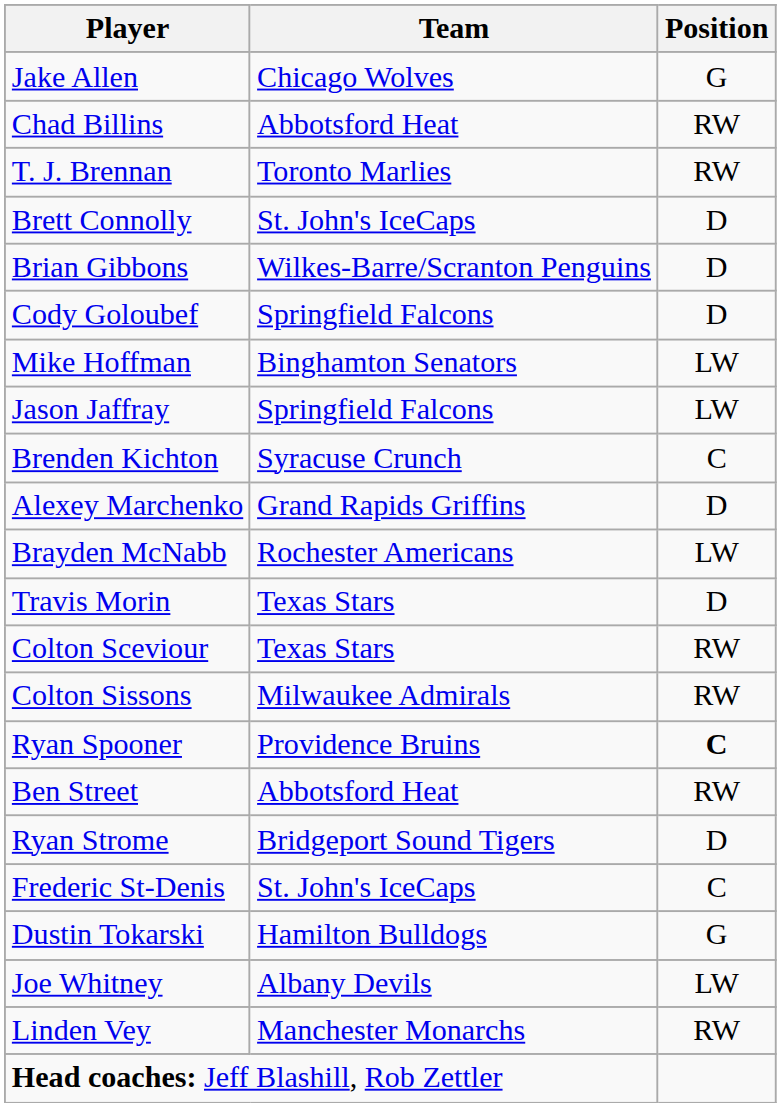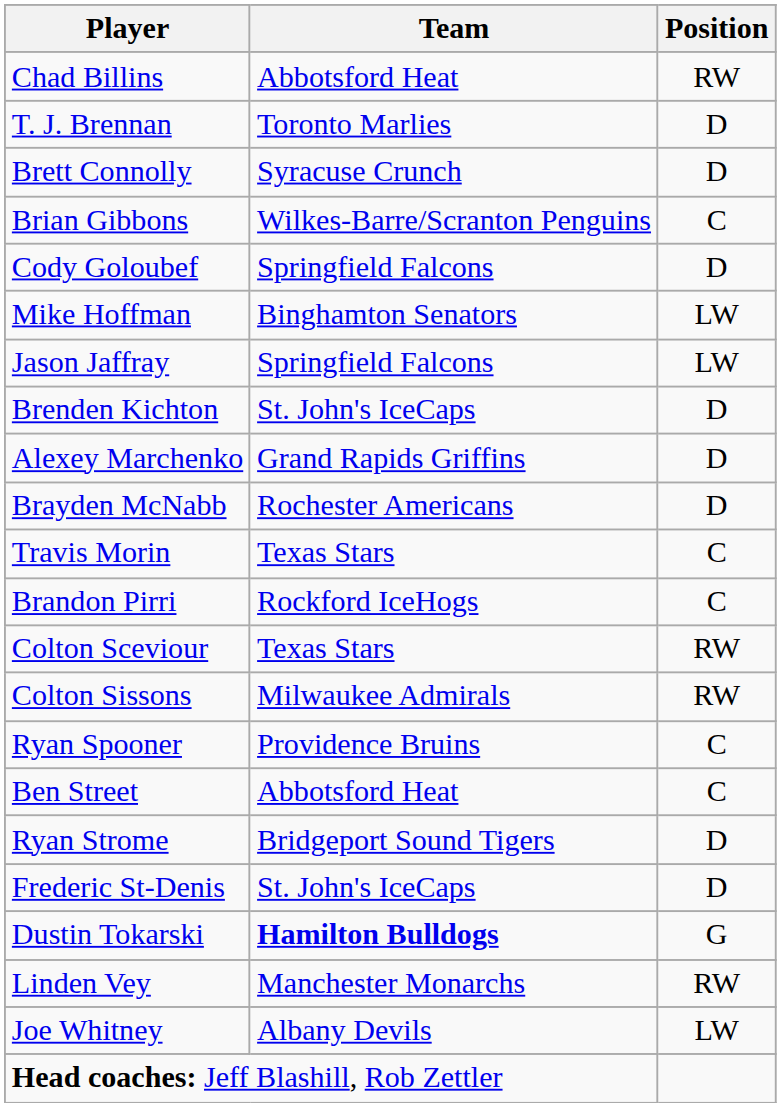 <table class="wikitable" text-align:center;">
 <tr>
 <th>Player</th>
 <th>Team</th>
 <th>Position</th>
-</tr>
-<tr>
-<td align=left><a href='#'>Jake Allen</a></td>
-<td><a href='#'>Chicago Wolves</a></td>
-<td style="text-align:center">G</td>
 </tr>
 <tr>
 <td align=left><a href='#'>Chad Billins</a></td>
 <td><a href='#'>Abbotsford Heat</a></td>
 <td style="text-align:center">RW</td>
 </tr>
 <tr>
 <td align=left><a href='#'>T. J. Brennan</a></td>
 <td><a href='#'>Toronto Marlies</a></td>
-<td style="text-align:center">RW</td>
+<td style="text-align:center">D</td>
 </tr>
 <tr>
 <td align=left><a href='#'>Brett Connolly</a></td>
-<td><a href='#'>St. John's IceCaps</a></td>
+<td><a href='#'>Syracuse Crunch</a></td>
 <td style="text-align:center">D</td>
 </tr>
 <tr>
 <td align=left><a href='#'>Brian Gibbons</a></td>
 <td><a href='#'>Wilkes-Barre/Scranton Penguins</a></td>
-<td style="text-align:center">D</td>
+<td style="text-align:center">C</td>
 </tr>
 <tr>
 <td align=left><a href='#'>Cody Goloubef</a></td>
 <td><a href='#'>Springfield Falcons</a></td>
 <td style="text-align:center">D</td>
 </tr>
 <tr>
 <td align=left><a href='#'>Mike Hoffman</a></td>
 <td><a href='#'>Binghamton Senators</a></td>
 <td style="text-align:center">LW</td>
 </tr>
 <tr>
 <td align=left><a href='#'>Jason Jaffray</a></td>
 <td><a href='#'>Springfield Falcons</a></td>
 <td style="text-align:center">LW</td>
 </tr>
 <tr>
 <td align=left><a href='#'>Brenden Kichton</a></td>
-<td><a href='#'>Syracuse Crunch</a></td>
-<td style="text-align:center">C</td>
+<td><a href='#'>St. John's IceCaps</a></td>
+<td style="text-align:center">D</td>
 </tr>
 <tr>
 <td align=left><a href='#'>Alexey Marchenko</a></td>
 <td><a href='#'>Grand Rapids Griffins</a></td>
 <td style="text-align:center">D</td>
 </tr>
 <tr>
 <td align=left><a href='#'>Brayden McNabb</a></td>
 <td><a href='#'>Rochester Americans</a></td>
-<td style="text-align:center">LW</td>
+<td style="text-align:center">D</td>
 </tr>
 <tr>
 <td align=left><a href='#'>Travis Morin</a></td>
 <td><a href='#'>Texas Stars</a></td>
-<td style="text-align:center">D</td>
+<td style="text-align:center">C</td>
+</tr>
+<tr>
+<td align=left><a href='#'>Brandon Pirri</a></td>
+<td><a href='#'>Rockford IceHogs</a></td>
+<td style="text-align:center">C</td>
 </tr>
 <tr>
 <td align=left><a href='#'>Colton Sceviour</a></td>
 <td><a href='#'>Texas Stars</a></td>
 <td style="text-align:center">RW</td>
 </tr>
 <tr>
 <td align=left><a href='#'>Colton Sissons</a></td>
 <td><a href='#'>Milwaukee Admirals</a></td>
 <td style="text-align:center">RW</td>
 </tr>
 <tr>
 <td align=left><a href='#'>Ryan Spooner</a></td>
 <td><a href='#'>Providence Bruins</a></td>
-<td style="text-align:center"><strong>C</strong></td>
+<td style="text-align:center">C</td>
 </tr>
 <tr>
 <td align=left><a href='#'>Ben Street</a></td>
 <td><a href='#'>Abbotsford Heat</a></td>
-<td style="text-align:center">RW</td>
+<td style="text-align:center">C</td>
 </tr>
 <tr>
 <td align=left><a href='#'>Ryan Strome</a></td>
 <td><a href='#'>Bridgeport Sound Tigers</a></td>
 <td style="text-align:center">D</td>
 </tr>
 <tr>
 <td align=left><a href='#'>Frederic St-Denis</a></td>
 <td><a href='#'>St. John's IceCaps</a></td>
-<td style="text-align:center">C</td>
+<td style="text-align:center">D</td>
 </tr>
 <tr>
 <td align=left><a href='#'>Dustin Tokarski</a></td>
-<td><a href='#'>Hamilton Bulldogs</a></td>
+<td><strong><a href='#'>Hamilton Bulldogs</a></strong></td>
 <td style="text-align:center">G</td>
+</tr>
+<tr>
+<td align=left><a href='#'>Linden Vey</a></td>
+<td><a href='#'>Manchester Monarchs</a></td>
+<td style="text-align:center">RW</td>
 </tr>
 <tr>
 <td align=left><a href='#'>Joe Whitney</a></td>
 <td><a href='#'>Albany Devils</a></td>
 <td style="text-align:center">LW</td>
 </tr>
 <tr>
-<td align=left><a href='#'>Linden Vey</a></td>
-<td><a href='#'>Manchester Monarchs</a></td>
-<td style="text-align:center">RW</td>
-</tr>
-<tr>
 <td colspan="2"><strong>Head coaches:</strong> <a href='#'>Jeff Blashill</a>, <a href='#'>Rob Zettler</a></td>
 </tr>
 </table>
